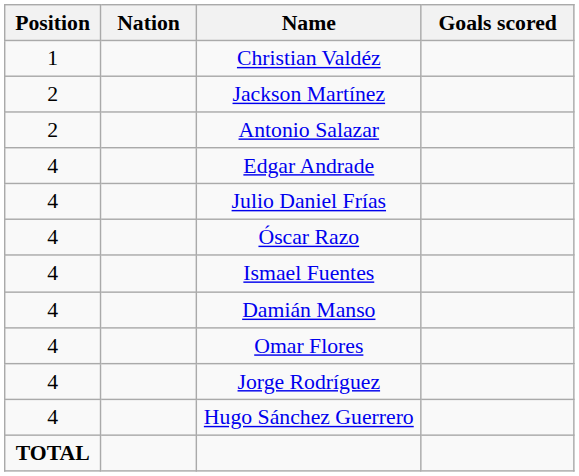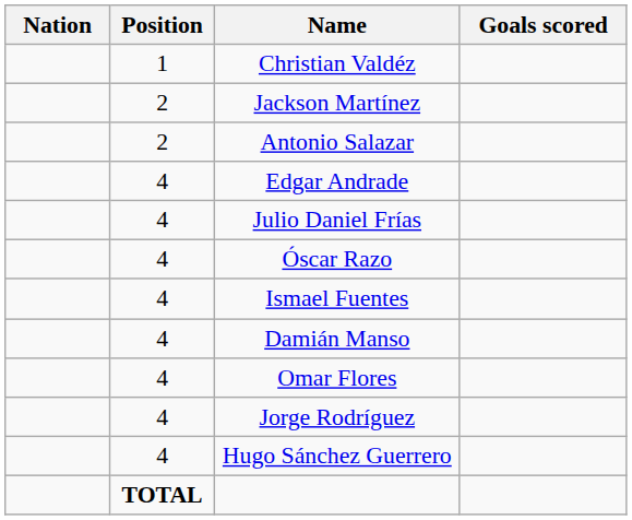 <table class="wikitable" style="font-size: 95%; text-align: center;">
 <tr>
+<th width=60>Nation</th>
 <th width=60>Position</th>
-<th width=60>Nation</th>
 <th width=150>Name</th>
 <th width=100>Goals scored</th>
 </tr>
 <tr>
+<td></td>
 <td>1</td>
-<td></td>
 <td><a href='#'>Christian Valdéz</a></td>
 <td></td>
 </tr>
 <tr>
+<td></td>
 <td>2</td>
-<td></td>
 <td><a href='#'>Jackson Martínez</a></td>
 <td></td>
 </tr>
 <tr>
+<td></td>
 <td>2</td>
-<td></td>
 <td><a href='#'>Antonio Salazar</a></td>
 <td></td>
 </tr>
 <tr>
+<td></td>
 <td>4</td>
-<td></td>
 <td><a href='#'>Edgar Andrade</a></td>
 <td></td>
 </tr>
 <tr>
+<td></td>
 <td>4</td>
-<td></td>
 <td><a href='#'>Julio Daniel Frías</a></td>
 <td></td>
 </tr>
 <tr>
+<td></td>
 <td>4</td>
-<td></td>
 <td><a href='#'>Óscar Razo</a></td>
 <td></td>
 </tr>
 <tr>
+<td></td>
 <td>4</td>
-<td></td>
 <td><a href='#'>Ismael Fuentes</a></td>
 <td></td>
 </tr>
 <tr>
+<td></td>
 <td>4</td>
-<td></td>
 <td><a href='#'>Damián Manso</a></td>
 <td></td>
 </tr>
 <tr>
+<td></td>
 <td>4</td>
-<td></td>
 <td><a href='#'>Omar Flores</a></td>
 <td></td>
 </tr>
 <tr>
+<td></td>
 <td>4</td>
-<td></td>
 <td><a href='#'>Jorge Rodríguez</a></td>
 <td></td>
 </tr>
 <tr>
+<td></td>
 <td>4</td>
-<td></td>
 <td><a href='#'>Hugo Sánchez Guerrero</a></td>
 <td></td>
 </tr>
 <tr>
+<td></td>
 <td><strong>TOTAL</strong></td>
-<td></td>
 <td></td>
 <td></td>
 </tr>
 </table>
